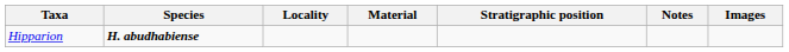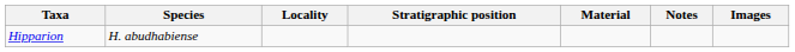 <table class="wikitable sortable" align="center" width="75%">
 <tr>
 <th>Taxa</th>
 <th>Species</th>
 <th>Locality</th>
+<th>Stratigraphic position</th>
 <th>Material</th>
-<th>Stratigraphic position</th>
 <th>Notes</th>
 <th>Images</th>
 </tr>
 <tr>
 <td><em><a href='#'>Hipparion</a></em></td>
-<td><strong><em>H. abudhabiense</em></strong></td>
+<td><em>H. abudhabiense</em></td>
 <td></td>
 <td></td>
 <td></td>
 <td></td>
 <td></td>
 </tr>
 </table>
